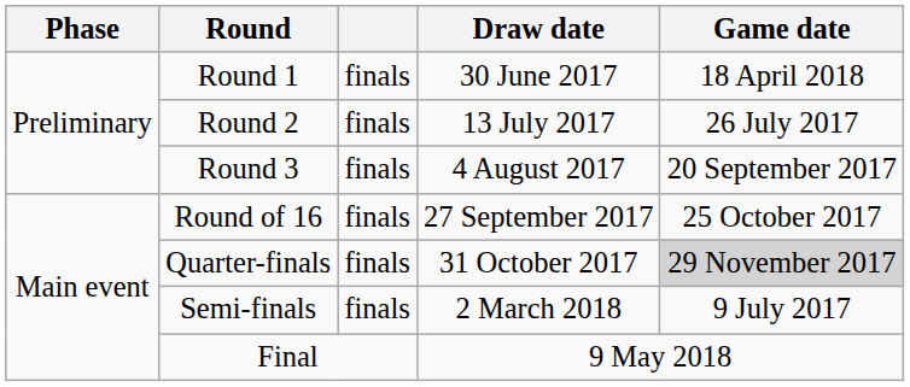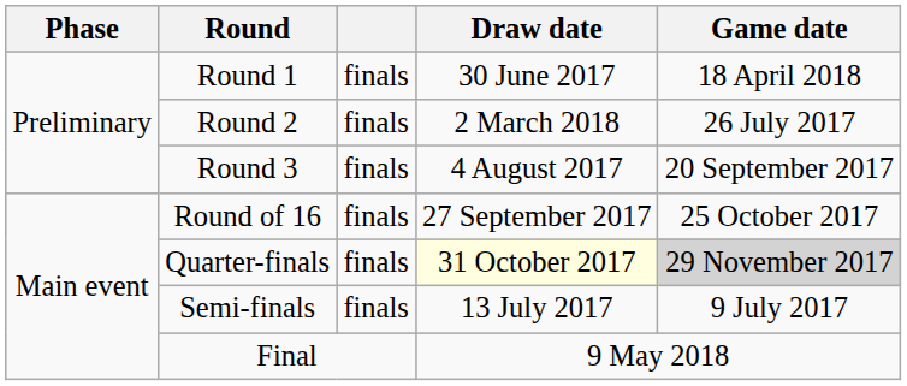 <table class="wikitable" style="text-align:center">
 <tr>
 <th>Phase</th>
 <th>Round</th>
 <th></th>
 <th>Draw date</th>
 <th>Game date</th>
 </tr>
 <tr>
 <td rowspan=3>Preliminary</td>
 <td>Round 1</td>
 <td> finals</td>
 <td>30 June 2017</td>
 <td>18 April 2018</td>
 </tr>
 <tr>
 <td>Round 2</td>
 <td> finals</td>
-<td>13 July 2017</td>
+<td>2 March 2018</td>
 <td>26 July 2017</td>
 </tr>
 <tr>
 <td>Round 3</td>
 <td> finals</td>
 <td>4 August 2017</td>
 <td>20 September 2017</td>
 </tr>
 <tr>
 <td rowspan=4>Main event</td>
 <td>Round of 16</td>
 <td> finals</td>
 <td>27 September 2017</td>
 <td>25 October 2017</td>
 </tr>
 <tr>
 <td>Quarter-finals</td>
 <td> finals</td>
-<td>31 October 2017</td>
+<td style="background: lightyellow;">31 October 2017</td>
 <td style="background: lightgrey;">29 November 2017</td>
 </tr>
 <tr>
 <td>Semi-finals</td>
 <td> finals</td>
-<td>2 March 2018</td>
+<td>13 July 2017</td>
 <td>9 July 2017</td>
 </tr>
 <tr>
 <td colspan="2">Final</td>
 <td colspan="2">9 May 2018</td>
 </tr>
 </table>
